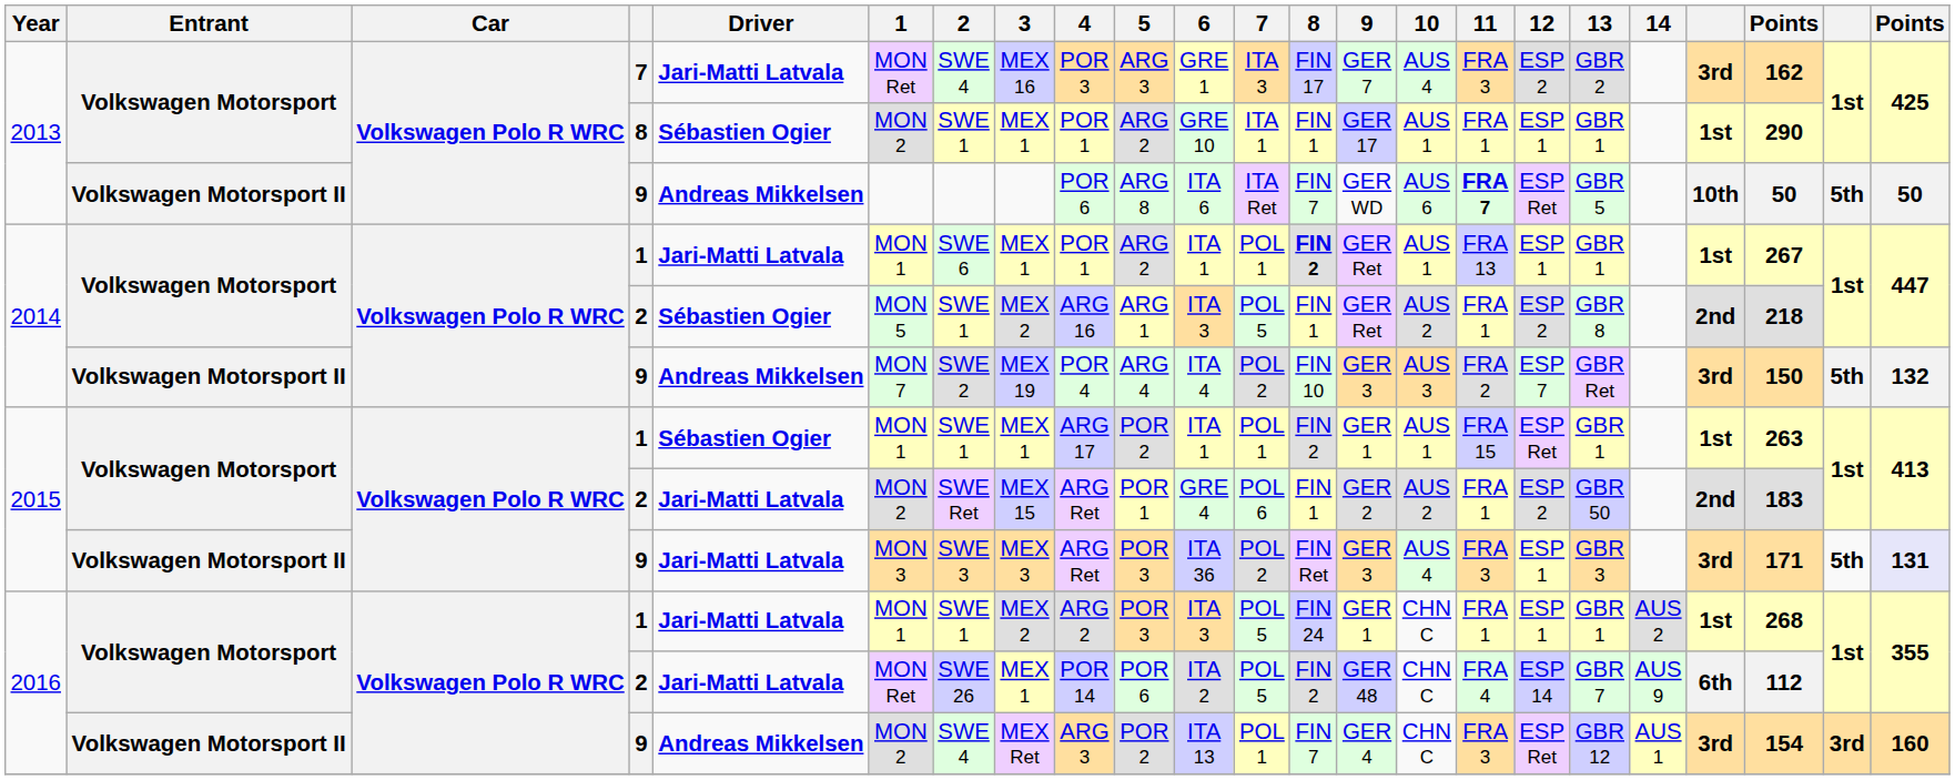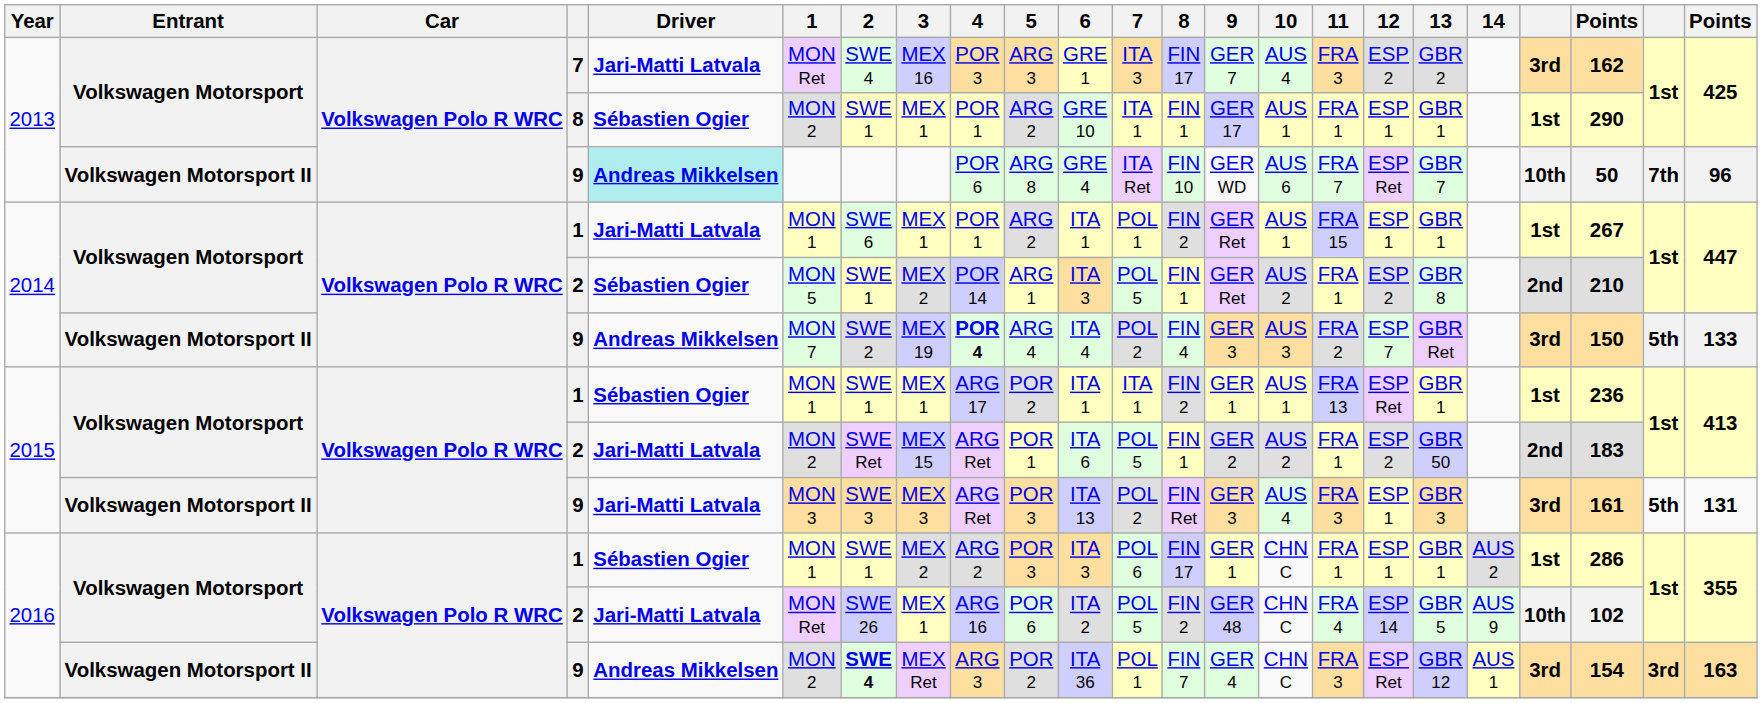 <table class="wikitable" style="text-align:center; font-size:90%">
 <tr>
 <th>Year</th>
 <th>Entrant</th>
 <th>Car</th>
 <th></th>
 <th>Driver</th>
 <th>1</th>
 <th>2</th>
 <th>3</th>
 <th>4</th>
 <th>5</th>
 <th>6</th>
 <th>7</th>
 <th>8</th>
 <th>9</th>
 <th>10</th>
 <th>11</th>
 <th>12</th>
 <th>13</th>
 <th>14</th>
 <th></th>
 <th>Points</th>
 <th></th>
 <th>Points</th>
 </tr>
 <tr>
 <td rowspan="3"><a href='#'>2013</a></td>
 <th rowspan="2">Volkswagen Motorsport</th>
 <th rowspan="3"><a href='#'>Volkswagen Polo R WRC</a></th>
 <th>7</th>
 <td align="left"> <strong><a href='#'>Jari-Matti Latvala</a></strong></td>
 <td style="background:#EFCFFF;"><a href='#'>MON</a><br><small>Ret</small></td>
 <td style="background:#DFFFDF;"><a href='#'>SWE</a><br><small>4</small></td>
 <td style="background:#CFCFFF;"><a href='#'>MEX</a><br><small>16</small></td>
 <td style="background:#FFDF9F;"><a href='#'>POR</a><br><small>3</small></td>
 <td style="background:#FFDF9F;"><a href='#'>ARG</a><br><small>3</small></td>
 <td style="background:#FFFFBF;"><a href='#'>GRE</a><br><small>1</small></td>
 <td style="background:#FFDF9F;"><a href='#'>ITA</a><br><small>3</small></td>
 <td style="background:#CFCFFF;"><a href='#'>FIN</a><br><small>17</small></td>
 <td style="background:#DFFFDF;"><a href='#'>GER</a><br><small>7</small></td>
 <td style="background:#DFFFDF;"><a href='#'>AUS</a><br><small>4</small></td>
 <td style="background:#FFDF9F;"><a href='#'>FRA</a><br><small>3</small></td>
 <td style="background:#DFDFDF;"><a href='#'>ESP</a><br><small>2</small></td>
 <td style="background:#DFDFDF;"><a href='#'>GBR</a><br><small>2</small></td>
 <td></td>
 <td style="background:#FFDF9F;"><strong>3rd</strong></td>
 <td style="background:#FFDF9F;"><strong>162</strong></td>
 <td style="background:#FFFFBF;" rowspan="2"><strong>1st</strong></td>
 <td style="background:#FFFFBF;" rowspan="2"><strong>425</strong></td>
 </tr>
 <tr>
 <th>8</th>
 <td align="left"> <strong><a href='#'>Sébastien Ogier</a></strong></td>
 <td style="background:#DFDFDF;"><a href='#'>MON</a><br><small>2</small></td>
 <td style="background:#FFFFBF;"><a href='#'>SWE</a><br><small>1</small></td>
 <td style="background:#FFFFBF;"><a href='#'>MEX</a><br><small>1</small></td>
 <td style="background:#FFFFBF;"><a href='#'>POR</a><br><small>1</small></td>
 <td style="background:#DFDFDF;"><a href='#'>ARG</a><br><small>2</small></td>
 <td style="background:#DFFFDF;"><a href='#'>GRE</a><br><small>10</small></td>
 <td style="background:#FFFFBF;"><a href='#'>ITA</a><br><small>1</small></td>
 <td style="background:#FFFFBF;"><a href='#'>FIN</a><br><small>1</small></td>
 <td style="background:#CFCFFF;"><a href='#'>GER</a><br><small>17</small></td>
 <td style="background:#FFFFBF;"><a href='#'>AUS</a><br><small>1</small></td>
 <td style="background:#FFFFBF;"><a href='#'>FRA</a><br><small>1</small></td>
 <td style="background:#FFFFBF;"><a href='#'>ESP</a><br><small>1</small></td>
 <td style="background:#FFFFBF;"><a href='#'>GBR</a><br><small>1</small></td>
 <td></td>
 <td style="background:#FFFFBF;"><strong>1st</strong></td>
 <td style="background:#FFFFBF;"><strong>290</strong></td>
 </tr>
 <tr>
 <th>Volkswagen Motorsport II</th>
 <th>9</th>
-<td align="left"> <strong><a href='#'>Andreas Mikkelsen</a></strong></td>
+<td align="left" style="background: paleturquoise;"> <strong><a href='#'>Andreas Mikkelsen</a></strong></td>
 <td></td>
 <td></td>
 <td></td>
 <td style="background:#DFFFDF;"><a href='#'>POR</a><br><small>6</small></td>
 <td style="background:#DFFFDF;"><a href='#'>ARG</a><br><small>8</small></td>
-<td style="background:#DFFFDF;"><a href='#'>ITA</a><br><small>6</small></td>
+<td style="background:#DFFFDF;"><a href='#'>GRE</a><br><small>4</small></td>
 <td style="background:#EFCFFF;"><a href='#'>ITA</a><br><small>Ret</small></td>
-<td style="background:#DFFFDF;"><a href='#'>FIN</a><br><small>7</small></td>
+<td style="background:#DFFFDF;"><a href='#'>FIN</a><br><small>10</small></td>
 <td><a href='#'>GER</a><br><small>WD</small></td>
 <td style="background:#DFFFDF;"><a href='#'>AUS</a><br><small>6</small></td>
-<td style="background:#DFFFDF;"><strong><a href='#'>FRA</a><br><small>7</small></strong></td>
+<td style="background:#DFFFDF;"><a href='#'>FRA</a><br><small>7</small></td>
 <td style="background:#EFCFFF;"><a href='#'>ESP</a><br><small>Ret</small></td>
-<td style="background:#DFFFDF;"><a href='#'>GBR</a><br><small>5</small></td>
+<td style="background:#DFFFDF;"><a href='#'>GBR</a><br><small>7</small></td>
 <td></td>
 <th>10th</th>
 <th>50</th>
-<th>5th</th>
-<th>50</th>
+<th>7th</th>
+<th>96</th>
 </tr>
 <tr>
 <td rowspan=3><a href='#'>2014</a></td>
 <th rowspan=2>Volkswagen Motorsport</th>
 <th rowspan=3><a href='#'>Volkswagen Polo R WRC</a></th>
 <th>1</th>
 <td align="left"> <strong><a href='#'>Jari-Matti Latvala</a></strong></td>
 <td style="background:#FFFFBF;"><a href='#'>MON</a><br><small>1</small></td>
 <td style="background:#DFFFDF;"><a href='#'>SWE</a><br><small>6</small></td>
 <td style="background:#FFFFBF;"><a href='#'>MEX</a><br><small>1</small></td>
 <td style="background:#FFFFBF;"><a href='#'>POR</a><br><small>1</small></td>
 <td style="background:#DFDFDF;"><a href='#'>ARG</a><br><small>2</small></td>
 <td style="background:#FFFFBF;"><a href='#'>ITA</a><br><small>1</small></td>
 <td style="background:#FFFFBF;"><a href='#'>POL</a><br><small>1</small></td>
-<td style="background:#DFDFDF;"><strong><a href='#'>FIN</a><br><small>2</small></strong></td>
+<td style="background:#DFDFDF;"><a href='#'>FIN</a><br><small>2</small></td>
 <td style="background:#EFCFFF;"><a href='#'>GER</a><br><small>Ret</small></td>
 <td style="background:#FFFFBF;"><a href='#'>AUS</a><br><small>1</small></td>
-<td style="background:#CFCFFF;"><a href='#'>FRA</a><br><small>13</small></td>
+<td style="background:#CFCFFF;"><a href='#'>FRA</a><br><small>15</small></td>
 <td style="background:#FFFFBF;"><a href='#'>ESP</a><br><small>1</small></td>
 <td style="background:#FFFFBF;"><a href='#'>GBR</a><br><small>1</small></td>
 <td></td>
 <td style="background:#FFFFBF;"><strong>1st</strong></td>
 <td style="background:#FFFFBF;"><strong>267</strong></td>
 <td style="background:#FFFFBF;" rowspan=2><strong>1st</strong></td>
 <td style="background:#FFFFBF;" rowspan=2><strong>447</strong></td>
 </tr>
 <tr>
 <th>2</th>
 <td align="left"> <strong><a href='#'>Sébastien Ogier</a></strong></td>
 <td style="background:#DFFFDF;"><a href='#'>MON</a><br><small>5</small></td>
 <td style="background:#FFFFBF;"><a href='#'>SWE</a><br><small>1</small></td>
 <td style="background:#DFDFDF;"><a href='#'>MEX</a><br><small>2</small></td>
-<td style="background:#CFCFFF;"><a href='#'>ARG</a><br><small>16</small></td>
+<td style="background:#CFCFFF;"><a href='#'>POR</a><br><small>14</small></td>
 <td style="background:#FFFFBF;"><a href='#'>ARG</a><br><small>1</small></td>
 <td style="background:#FFDF9F;"><a href='#'>ITA</a><br><small>3</small></td>
 <td style="background:#DFFFDF;"><a href='#'>POL</a><br><small>5</small></td>
 <td style="background:#FFFFBF;"><a href='#'>FIN</a><br><small>1</small></td>
 <td style="background:#EFCFFF;"><a href='#'>GER</a><br><small>Ret</small></td>
 <td style="background:#DFDFDF;"><a href='#'>AUS</a><br><small>2</small></td>
 <td style="background:#FFFFBF;"><a href='#'>FRA</a><br><small>1</small></td>
 <td style="background:#DFDFDF;"><a href='#'>ESP</a><br><small>2</small></td>
 <td style="background:#DFFFDF;"><a href='#'>GBR</a><br><small>8</small></td>
 <td></td>
 <td style="background:#DFDFDF;"><strong>2nd</strong></td>
-<td style="background:#DFDFDF;"><strong>218</strong></td>
+<td style="background:#DFDFDF;"><strong>210</strong></td>
 </tr>
 <tr>
 <th>Volkswagen Motorsport II</th>
 <th>9</th>
 <td align="left"> <strong><a href='#'>Andreas Mikkelsen</a></strong></td>
 <td style="background:#DFFFDF;"><a href='#'>MON</a><br><small>7</small></td>
 <td style="background:#DFDFDF;"><a href='#'>SWE</a><br><small>2</small></td>
 <td style="background:#CFCFFF;"><a href='#'>MEX</a><br><small>19</small></td>
-<td style="background:#DFFFDF;"><a href='#'>POR</a><br><small>4</small></td>
+<td style="background:#DFFFDF;"><strong><a href='#'>POR</a><br><small>4</small></strong></td>
 <td style="background:#DFFFDF;"><a href='#'>ARG</a><br><small>4</small></td>
 <td style="background:#DFFFDF;"><a href='#'>ITA</a><br><small>4</small></td>
 <td style="background:#DFDFDF;"><a href='#'>POL</a><br><small>2</small></td>
-<td style="background:#DFFFDF;"><a href='#'>FIN</a><br><small>10</small></td>
+<td style="background:#DFFFDF;"><a href='#'>FIN</a><br><small>4</small></td>
 <td style="background:#FFDF9F;"><a href='#'>GER</a><br><small>3</small></td>
 <td style="background:#FFDF9F;"><a href='#'>AUS</a><br><small>3</small></td>
 <td style="background:#dfdfdf;"><a href='#'>FRA</a><br><small>2</small></td>
 <td style="background:#DFFFDF;"><a href='#'>ESP</a><br><small>7</small></td>
 <td style="background:#EFCFFF;"><a href='#'>GBR</a><br><small>Ret</small></td>
 <td></td>
 <td style="background:#FFDF9F;"><strong>3rd</strong></td>
 <td style="background:#FFDF9F;"><strong>150</strong></td>
 <th>5th</th>
-<th>132</th>
+<th>133</th>
 </tr>
 <tr>
 <td rowspan="3"><a href='#'>2015</a></td>
 <th rowspan="2">Volkswagen Motorsport</th>
 <th rowspan="3"><a href='#'>Volkswagen Polo R WRC</a></th>
 <th>1</th>
 <td align="left"> <strong><a href='#'>Sébastien Ogier</a></strong></td>
 <td style="background:#FFFFBF;"><a href='#'>MON</a><br><small>1</small></td>
 <td style="background:#FFFFBF;"><a href='#'>SWE</a><br><small>1</small></td>
 <td style="background:#FFFFBF;"><a href='#'>MEX</a><br><small>1</small></td>
 <td style="background:#CFCFFF;"><a href='#'>ARG</a><br><small>17</small></td>
 <td style="background:#DFDFDF;"><a href='#'>POR</a><br><small>2</small></td>
 <td style="background:#FFFFBF;"><a href='#'>ITA</a><br><small>1</small></td>
-<td style="background:#FFFFBF;"><a href='#'>POL</a><br><small>1</small></td>
+<td style="background:#FFFFBF;"><a href='#'>ITA</a><br><small>1</small></td>
 <td style="background:#DFDFDF;"><a href='#'>FIN</a><br><small>2</small></td>
 <td style="background:#FFFFBF;"><a href='#'>GER</a><br><small>1</small></td>
 <td style="background:#FFFFBF;"><a href='#'>AUS</a><br><small>1</small></td>
-<td style="background:#CFCFFF;"><a href='#'>FRA</a><br><small>15</small></td>
+<td style="background:#CFCFFF;"><a href='#'>FRA</a><br><small>13</small></td>
 <td style="background:#EFCFFF;"><a href='#'>ESP</a><br><small>Ret</small></td>
 <td style="background:#FFFFBF;"><a href='#'>GBR</a><br><small>1</small></td>
 <td></td>
 <td style="background:#FFFFBF;"><strong>1st</strong></td>
-<td style="background:#FFFFBF;"><strong>263</strong></td>
+<td style="background:#FFFFBF;"><strong>236</strong></td>
 <td style="background:#FFFFBF;" rowspan="2"><strong>1st</strong></td>
 <td style="background:#FFFFBF;" rowspan="2"><strong>413</strong></td>
 </tr>
 <tr>
 <th>2</th>
 <td align="left"> <strong><a href='#'>Jari-Matti Latvala</a></strong></td>
 <td style="background:#DFDFDF;"><a href='#'>MON</a><br><small>2</small></td>
 <td style="background:#EFCFFF;"><a href='#'>SWE</a><br><small>Ret</small></td>
 <td style="background:#CFCFFF;"><a href='#'>MEX</a><br><small>15</small></td>
 <td style="background:#EFCFFF;"><a href='#'>ARG</a><br><small>Ret</small></td>
 <td style="background:#FFFFBF;"><a href='#'>POR</a><br><small>1</small></td>
-<td style="background:#DFFFDF;"><a href='#'>GRE</a><br><small>4</small></td>
-<td style="background:#DFFFDF;"><a href='#'>POL</a><br><small>6</small></td>
+<td style="background:#DFFFDF;"><a href='#'>ITA</a><br><small>6</small></td>
+<td style="background:#DFFFDF;"><a href='#'>POL</a><br><small>5</small></td>
 <td style="background:#FFFFBF;"><a href='#'>FIN</a><br><small>1</small></td>
 <td style="background:#DFDFDF;"><a href='#'>GER</a><br><small>2</small></td>
 <td style="background:#DFDFDF;"><a href='#'>AUS</a><br><small>2</small></td>
 <td style="background:#FFFFBF;"><a href='#'>FRA</a><br><small>1</small></td>
 <td style="background:#DFDFDF;"><a href='#'>ESP</a><br><small>2</small></td>
 <td style="background:#CFCFFF;"><a href='#'>GBR</a><br><small>50</small></td>
 <td></td>
 <td style="background:#DFDFDF;"><strong>2nd</strong></td>
 <td style="background:#DFDFDF;"><strong>183</strong></td>
 </tr>
 <tr>
 <th>Volkswagen Motorsport II</th>
 <th>9</th>
 <td align="left"> <strong><a href='#'>Jari-Matti Latvala</a></strong></td>
 <td style="background:#FFDF9F;"><a href='#'>MON</a><br><small>3</small></td>
 <td style="background:#FFDF9F;"><a href='#'>SWE</a><br><small>3</small></td>
 <td style="background:#FFDF9F;"><a href='#'>MEX</a><br><small>3</small></td>
 <td style="background:#EFCFFF;"><a href='#'>ARG</a><br><small>Ret</small></td>
 <td style="background:#FFDF9F;"><a href='#'>POR</a><br><small>3</small></td>
-<td style="background:#CFCFFF;"><a href='#'>ITA</a><br><small>36</small></td>
+<td style="background:#CFCFFF;"><a href='#'>ITA</a><br><small>13</small></td>
 <td style="background:#dfdfdf;"><a href='#'>POL</a><br><small>2</small></td>
 <td style="background:#EFCFFF;"><a href='#'>FIN</a><br><small>Ret</small></td>
 <td style="background:#FFDF9F;"><a href='#'>GER</a><br><small>3</small></td>
 <td style="background:#DFFFDF;"><a href='#'>AUS</a><br><small>4</small></td>
 <td style="background:#FFDF9F;"><a href='#'>FRA</a><br><small>3</small></td>
 <td style="background:#FFFFBF;"><a href='#'>ESP</a><br><small>1</small></td>
 <td style="background:#FFDF9F;"><a href='#'>GBR</a><br><small>3</small></td>
 <td></td>
 <td style="background:#FFDF9F;"><strong>3rd</strong></td>
-<td style="background:#FFDF9F;"><strong>171</strong></td>
+<td style="background:#FFDF9F;"><strong>161</strong></td>
 <td><strong>5th</strong></td>
-<td style="background: lavender;"><strong>131</strong></td>
+<td><strong>131</strong></td>
 </tr>
 <tr>
 <td rowspan="3"><a href='#'>2016</a></td>
 <th rowspan="2">Volkswagen Motorsport</th>
 <th rowspan="3"><a href='#'>Volkswagen Polo R WRC</a></th>
 <th>1</th>
-<td align="left"> <strong><a href='#'>Jari-Matti Latvala</a></strong></td>
+<td align="left"> <strong><a href='#'>Sébastien Ogier</a></strong></td>
 <td style="background:#FFFFBF;"><a href='#'>MON</a><br><small>1</small></td>
 <td style="background:#FFFFBF;"><a href='#'>SWE</a><br><small>1</small></td>
 <td style="background:#DFDFDF;"><a href='#'>MEX</a><br><small>2</small></td>
 <td style="background:#DFDFDF;"><a href='#'>ARG</a><br><small>2</small></td>
 <td style="background:#FFDF9F;"><a href='#'>POR</a><br><small>3</small></td>
 <td style="background:#FFDF9F;"><a href='#'>ITA</a><br><small>3</small></td>
-<td style="background:#DFFFDF;"><a href='#'>POL</a><br><small>5</small></td>
-<td style="background:#CFCFFF;"><a href='#'>FIN</a><br><small>24</small></td>
+<td style="background:#DFFFDF;"><a href='#'>POL</a><br><small>6</small></td>
+<td style="background:#CFCFFF;"><a href='#'>FIN</a><br><small>17</small></td>
 <td style="background:#FFFFBF;"><a href='#'>GER</a><br><small>1</small></td>
 <td><a href='#'>CHN</a><br><small>C</small></td>
 <td style="background:#FFFFBF;"><a href='#'>FRA</a><br><small>1</small></td>
 <td style="background:#FFFFBF;"><a href='#'>ESP</a><br><small>1</small></td>
 <td style="background:#FFFFBF;"><a href='#'>GBR</a><br><small>1</small></td>
 <td style="background:#DFDFDF;"><a href='#'>AUS</a><br><small>2</small></td>
 <th style="background:#FFFFBF;">1st</th>
-<th style="background:#FFFFBF;">268</th>
+<th style="background:#FFFFBF;">286</th>
 <th style="background:#FFFFBF;" rowspan="2">1st</th>
 <th style="background:#FFFFBF;" rowspan="2">355</th>
 </tr>
 <tr>
 <th>2</th>
 <td align="left"> <strong><a href='#'>Jari-Matti Latvala</a></strong></td>
 <td style="background:#EFCFFF;"><a href='#'>MON</a><br><small>Ret</small></td>
 <td style="background:#CFCFFF;"><a href='#'>SWE</a><br><small>26</small></td>
 <td style="background:#FFFFBF;"><a href='#'>MEX</a><br><small>1</small></td>
-<td style="background:#CFCFFF;"><a href='#'>POR</a><br><small>14</small></td>
+<td style="background:#CFCFFF;"><a href='#'>ARG</a><br><small>16</small></td>
 <td style="background:#DFFFDF;"><a href='#'>POR</a><br><small>6</small></td>
 <td style="background:#DFDFDF;"><a href='#'>ITA</a><br><small>2</small></td>
 <td style="background:#DFFFDF;"><a href='#'>POL</a><br><small>5</small></td>
 <td style="background:#DFDFDF;"><a href='#'>FIN</a><br><small>2</small></td>
 <td style="background:#CFCFFF;"><a href='#'>GER</a><br><small>48</small></td>
 <td><a href='#'>CHN</a><br><small>C</small></td>
 <td style="background:#DFFFDF;"><a href='#'>FRA</a><br><small>4</small></td>
 <td style="background:#CFCFFF;"><a href='#'>ESP</a><br><small>14</small></td>
-<td style="background:#DFFFDF;"><a href='#'>GBR</a><br><small>7</small></td>
+<td style="background:#DFFFDF;"><a href='#'>GBR</a><br><small>5</small></td>
 <td style="background:#DFFFDF;"><a href='#'>AUS</a><br><small>9</small></td>
-<th>6th</th>
-<th>112</th>
+<th>10th</th>
+<th>102</th>
 </tr>
 <tr>
 <th>Volkswagen Motorsport II</th>
 <th>9</th>
 <td align="left"> <strong><a href='#'>Andreas Mikkelsen</a></strong></td>
 <td style="background:#DFDFDF;"><a href='#'>MON</a><br><small>2</small></td>
-<td style="background:#DFFFDF;"><a href='#'>SWE</a><br><small>4</small></td>
+<td style="background:#DFFFDF;"><strong><a href='#'>SWE</a><br><small>4</small></strong></td>
 <td style="background:#EFCFFF;"><a href='#'>MEX</a><br><small>Ret</small></td>
 <td style="background:#FFDF9F;"><a href='#'>ARG</a><br><small>3</small></td>
 <td style="background:#DFDFDF;"><a href='#'>POR</a><br><small>2</small></td>
-<td style="background:#CFCFFF;"><a href='#'>ITA</a><br><small>13</small></td>
+<td style="background:#CFCFFF;"><a href='#'>ITA</a><br><small>36</small></td>
 <td style="background:#FFFFBF;"><a href='#'>POL</a><br><small>1</small></td>
 <td style="background:#DFFFDF;"><a href='#'>FIN</a><br><small>7</small></td>
 <td style="background:#DFFFDF;"><a href='#'>GER</a><br><small>4</small></td>
 <td><a href='#'>CHN</a><br><small>C</small></td>
 <td style="background:#FFDF9F;"><a href='#'>FRA</a><br><small>3</small></td>
 <td style="background:#EFCFFF;"><a href='#'>ESP</a><br><small>Ret</small></td>
 <td style="background:#CFCFFF;"><a href='#'>GBR</a><br><small>12</small></td>
 <td style="background:#FFFFBF;"><a href='#'>AUS</a><br><small>1</small></td>
 <th style="background:#FFDF9F;">3rd</th>
 <th style="background:#FFDF9F;">154</th>
 <th style="background:#FFDF9F;">3rd</th>
-<th style="background:#FFDF9F;">160</th>
+<th style="background:#FFDF9F;">163</th>
 </tr>
 <tr>
 </tr>
 </table>
